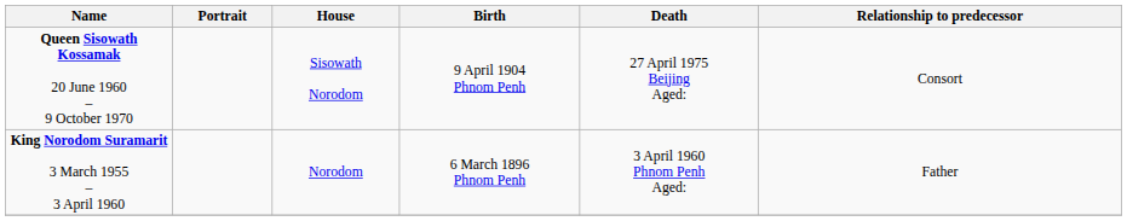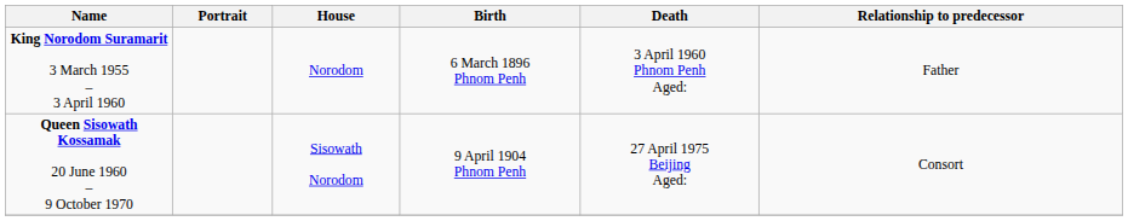 <table style="text-align:center; width:100%" class="wikitable">
 <tr>
 <th width=15%>Name</th>
 <th width=105px>Portrait</th>
 <th>House</th>
 <th>Birth</th>
 <th>Death</th>
 <th>Relationship to predecessor</th>
 </tr>
 <tr>
+<td><strong>King <a href='#'>Norodom Suramarit</a></strong><br><br>3 March 1955<br>–<br>3 April 1960<br></td>
+<td></td>
+<td><a href='#'>Norodom</a></td>
+<td>6 March 1896<br><a href='#'>Phnom Penh</a></td>
+<td>3 April 1960<br><a href='#'>Phnom Penh</a><br>Aged: </td>
+<td>Father</td>
+</tr>
+<tr>
 <td><strong>Queen <a href='#'>Sisowath Kossamak</a></strong><br><br>20 June 1960<br>–<br>9 October 1970<br></td>
 <td></td>
 <td><a href='#'>Sisowath</a><br><br><a href='#'>Norodom</a><br></td>
 <td>9 April 1904<br><a href='#'>Phnom Penh</a></td>
 <td>27 April 1975<br><a href='#'>Beijing</a><br>Aged: </td>
 <td>Consort</td>
 </tr>
 <tr>
-<td><strong>King <a href='#'>Norodom Suramarit</a></strong><br><br>3 March 1955<br>–<br>3 April 1960<br></td>
-<td></td>
-<td><a href='#'>Norodom</a></td>
-<td>6 March 1896<br><a href='#'>Phnom Penh</a></td>
-<td>3 April 1960<br><a href='#'>Phnom Penh</a><br>Aged: </td>
-<td>Father</td>
-</tr>
-<tr>
 </tr>
 </table>
